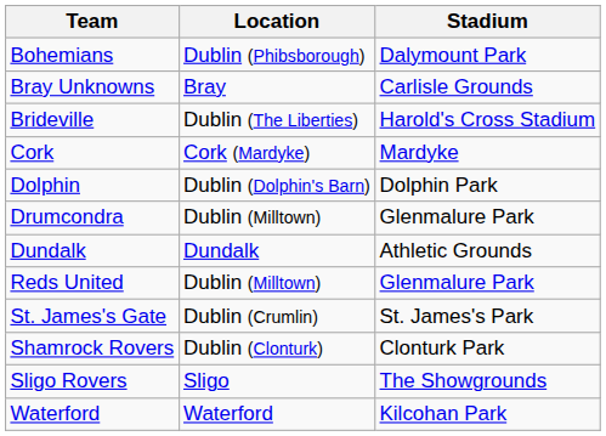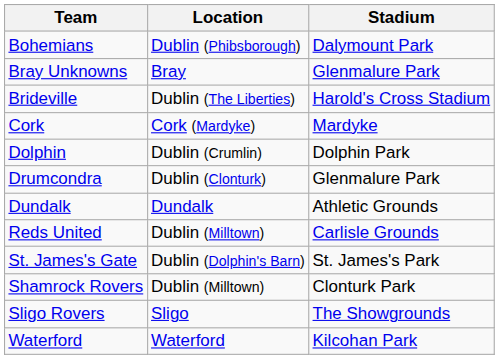 <table class="wikitable sortable">
 <tr>
 <th>Team</th>
 <th>Location</th>
 <th>Stadium</th>
 </tr>
 <tr>
 <td><a href='#'>Bohemians</a></td>
 <td><a href='#'>Dublin</a> <small>(<a href='#'>Phibsborough</a>)</small></td>
 <td><a href='#'>Dalymount Park</a></td>
 </tr>
 <tr>
 <td><a href='#'>Bray Unknowns</a></td>
 <td><a href='#'>Bray</a></td>
-<td><a href='#'>Carlisle Grounds</a></td>
+<td><a href='#'>Glenmalure Park</a></td>
 </tr>
 <tr>
 <td><a href='#'>Brideville</a></td>
 <td>Dublin <small>(<a href='#'>The Liberties</a>)</small></td>
 <td><a href='#'>Harold's Cross Stadium</a></td>
 </tr>
 <tr>
 <td><a href='#'>Cork</a></td>
 <td><a href='#'>Cork</a> <small>(<a href='#'>Mardyke</a>)</small></td>
 <td><a href='#'>Mardyke</a></td>
 </tr>
 <tr>
 <td><a href='#'>Dolphin</a></td>
-<td>Dublin <small>(<a href='#'>Dolphin's Barn</a>)</small></td>
+<td>Dublin <small>(Crumlin)</small></td>
 <td>Dolphin Park</td>
 </tr>
 <tr>
 <td><a href='#'>Drumcondra</a></td>
-<td>Dublin <small>(Milltown)</small></td>
+<td>Dublin <small>(<a href='#'>Clonturk</a>)</small></td>
 <td>Glenmalure Park</td>
 </tr>
 <tr>
 <td><a href='#'>Dundalk</a></td>
 <td><a href='#'>Dundalk</a></td>
 <td>Athletic Grounds</td>
 </tr>
 <tr>
 <td><a href='#'>Reds United</a></td>
 <td>Dublin <small>(<a href='#'>Milltown</a>)</small></td>
-<td><a href='#'>Glenmalure Park</a></td>
+<td><a href='#'>Carlisle Grounds</a></td>
 </tr>
 <tr>
 <td><a href='#'>St. James's Gate</a></td>
-<td>Dublin <small>(Crumlin)</small></td>
+<td>Dublin <small>(<a href='#'>Dolphin's Barn</a>)</small></td>
 <td>St. James's Park</td>
 </tr>
 <tr>
 <td><a href='#'>Shamrock Rovers</a></td>
-<td>Dublin <small>(<a href='#'>Clonturk</a>)</small></td>
+<td>Dublin <small>(Milltown)</small></td>
 <td>Clonturk Park</td>
 </tr>
 <tr>
 <td><a href='#'>Sligo Rovers</a></td>
 <td><a href='#'>Sligo</a></td>
 <td><a href='#'>The Showgrounds</a></td>
 </tr>
 <tr>
 <td><a href='#'>Waterford</a></td>
 <td><a href='#'>Waterford</a></td>
 <td><a href='#'>Kilcohan Park</a></td>
 </tr>
 </table>
